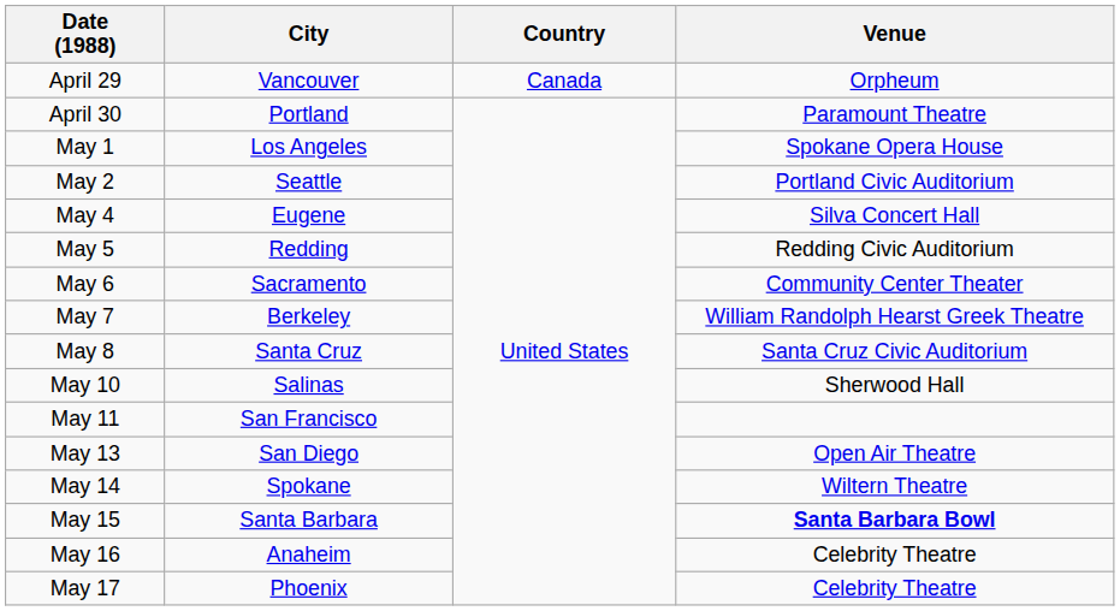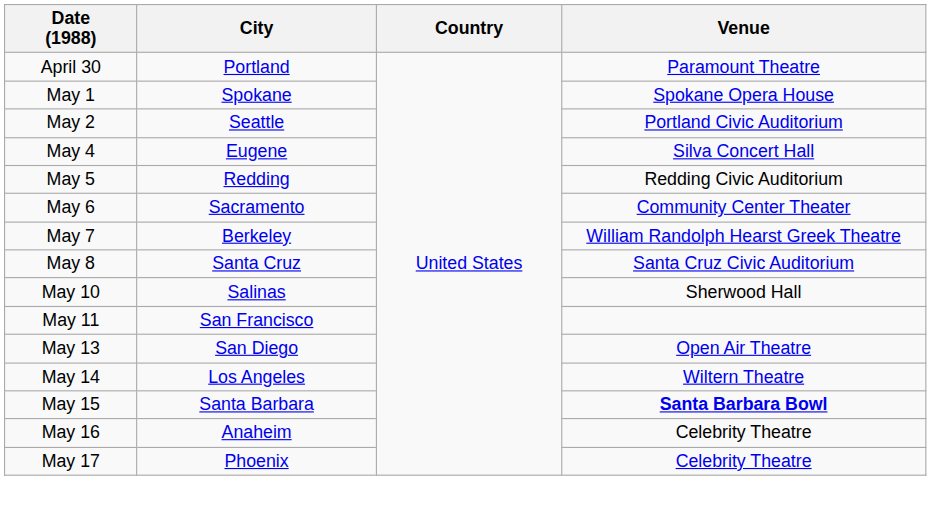 <table class="wikitable sortable plainrowheaders" style="text-align:center;">
 <tr>
 <th scope="col" style="width:7em;">Date<br>(1988)</th>
 <th scope="col" style="width:13em;">City</th>
 <th scope="col" style="width:10em;">Country</th>
 <th scope="col" style="width:20em;">Venue</th>
-</tr>
-<tr>
-<td>April 29</td>
-<td><a href='#'>Vancouver</a></td>
-<td><a href='#'>Canada</a></td>
-<td><a href='#'>Orpheum</a></td>
 </tr>
 <tr>
 <td>April 30</td>
 <td><a href='#'>Portland</a></td>
 <td rowspan="15"><a href='#'>United States</a></td>
 <td><a href='#'>Paramount Theatre</a></td>
 </tr>
 <tr>
 <td>May 1</td>
-<td><a href='#'>Los Angeles</a></td>
+<td><a href='#'>Spokane</a></td>
 <td><a href='#'>Spokane Opera House</a></td>
 </tr>
 <tr>
 <td>May 2</td>
 <td><a href='#'>Seattle</a></td>
 <td><a href='#'>Portland Civic Auditorium</a></td>
 </tr>
 <tr>
 <td>May 4</td>
 <td><a href='#'>Eugene</a></td>
 <td><a href='#'>Silva Concert Hall</a></td>
 </tr>
 <tr>
 <td>May 5</td>
 <td><a href='#'>Redding</a></td>
 <td>Redding Civic Auditorium</td>
 </tr>
 <tr>
 <td>May 6</td>
 <td><a href='#'>Sacramento</a></td>
 <td><a href='#'>Community Center Theater</a></td>
 </tr>
 <tr>
 <td>May 7</td>
 <td><a href='#'>Berkeley</a></td>
 <td><a href='#'>William Randolph Hearst Greek Theatre</a></td>
 </tr>
 <tr>
 <td>May 8</td>
 <td><a href='#'>Santa Cruz</a></td>
 <td><a href='#'>Santa Cruz Civic Auditorium</a></td>
 </tr>
 <tr>
 <td>May 10</td>
 <td><a href='#'>Salinas</a></td>
 <td>Sherwood Hall</td>
 </tr>
 <tr>
 <td>May 11</td>
 <td><a href='#'>San Francisco</a></td>
 <td></td>
 </tr>
 <tr>
 <td>May 13</td>
 <td><a href='#'>San Diego</a></td>
 <td><a href='#'>Open Air Theatre</a></td>
 </tr>
 <tr>
 <td>May 14</td>
-<td><a href='#'>Spokane</a></td>
+<td><a href='#'>Los Angeles</a></td>
 <td><a href='#'>Wiltern Theatre</a></td>
 </tr>
 <tr>
 <td>May 15</td>
 <td><a href='#'>Santa Barbara</a></td>
 <td><strong><a href='#'>Santa Barbara Bowl</a></strong></td>
 </tr>
 <tr>
 <td>May 16</td>
 <td><a href='#'>Anaheim</a></td>
 <td>Celebrity Theatre</td>
 </tr>
 <tr>
 <td>May 17</td>
 <td><a href='#'>Phoenix</a></td>
 <td><a href='#'>Celebrity Theatre</a></td>
 </tr>
 </table>
